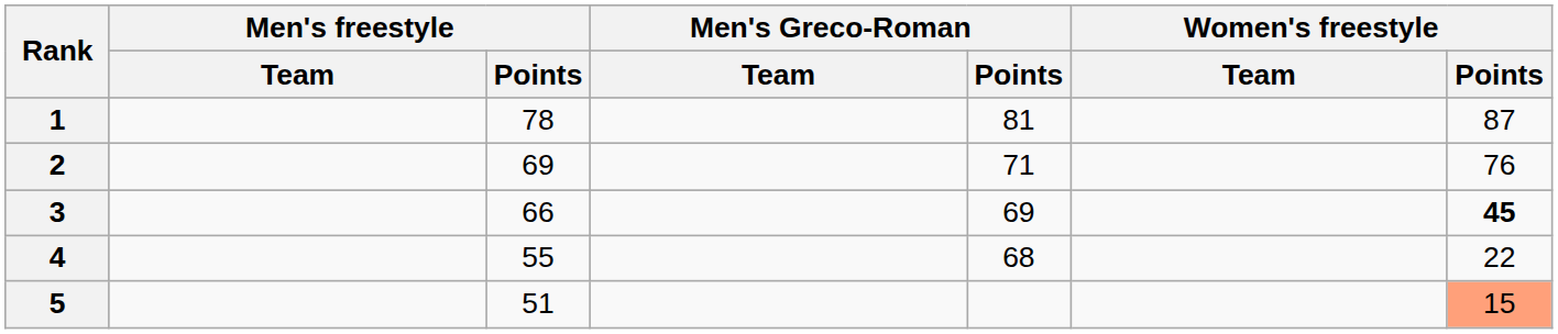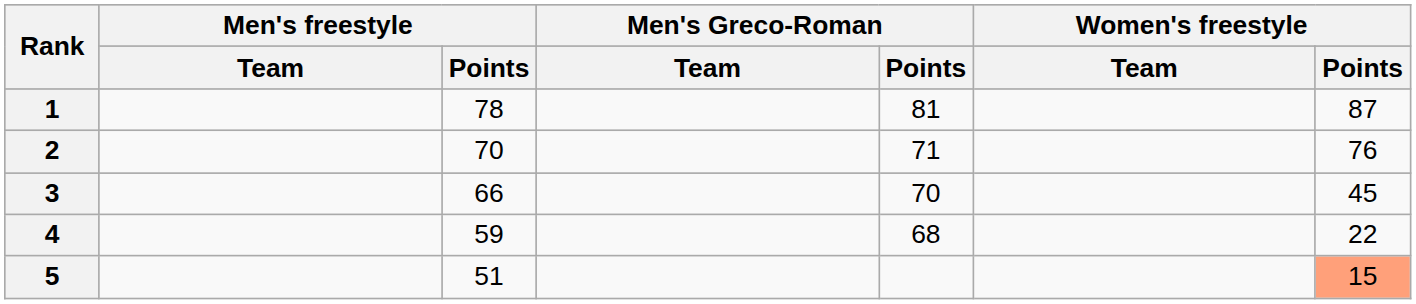 <table class="wikitable" style="text-align:center;">
 <tr>
 <th width=50 rowspan="2">Rank</th>
 <th colspan="2">Men's freestyle</th>
 <th colspan="2">Men's Greco-Roman</th>
 <th colspan="2">Women's freestyle</th>
 </tr>
 <tr>
 <th width=200>Team</th>
 <th width=50>Points</th>
 <th width=200>Team</th>
 <th width=50>Points</th>
 <th width=200>Team</th>
 <th width=50>Points</th>
 </tr>
 <tr>
 <th>1</th>
 <td align=left></td>
 <td>78</td>
 <td align=left></td>
 <td>81</td>
 <td align=left></td>
 <td>87</td>
 </tr>
 <tr>
 <th>2</th>
 <td align=left></td>
-<td>69</td>
+<td>70</td>
 <td align=left></td>
 <td>71</td>
 <td align=left></td>
 <td>76</td>
 </tr>
 <tr>
 <th>3</th>
 <td align=left></td>
 <td>66</td>
 <td align=left></td>
-<td>69</td>
+<td>70</td>
 <td align=left></td>
-<td><strong>45</strong></td>
+<td>45</td>
 </tr>
 <tr>
 <th>4</th>
 <td align=left></td>
-<td>55</td>
+<td>59</td>
 <td align=left></td>
 <td>68</td>
 <td align=left></td>
 <td>22</td>
 </tr>
 <tr>
 <th>5</th>
 <td align=left></td>
 <td>51</td>
 <td align=left></td>
 <td></td>
 <td align=left></td>
 <td style="background: lightsalmon;">15</td>
 </tr>
 </table>
